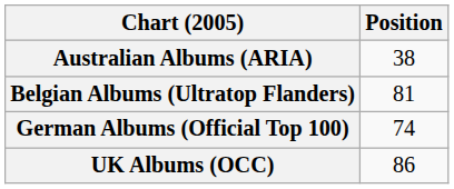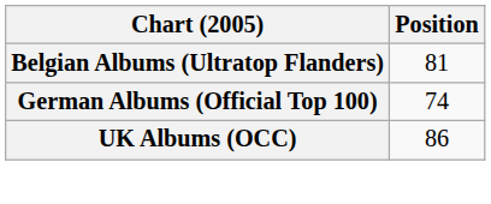 <table class="wikitable sortable plainrowheaders">
 <tr>
 <th>Chart (2005)</th>
 <th>Position</th>
-</tr>
-<tr>
-<th scope="row">Australian Albums (ARIA)</th>
-<td style="text-align:center;">38</td>
 </tr>
 <tr>
 <th scope="row">Belgian Albums (Ultratop Flanders)</th>
 <td style="text-align:center;">81</td>
 </tr>
 <tr>
 <th scope="row">German Albums (Official Top 100)</th>
 <td style="text-align:center;">74</td>
 </tr>
 <tr>
 <th scope="row">UK Albums (OCC)</th>
 <td style="text-align:center;">86</td>
 </tr>
 </table>
